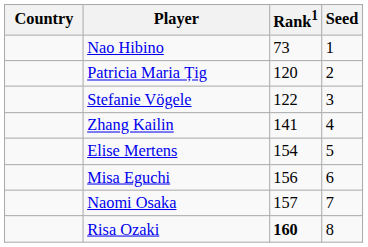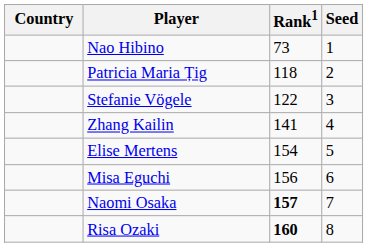 <table class="sortable wikitable">
 <tr>
 <th width="70">Country</th>
 <th width="175">Player</th>
 <th>Rank<sup>1</sup></th>
 <th>Seed</th>
 </tr>
 <tr>
 <td></td>
 <td><a href='#'>Nao Hibino</a></td>
 <td>73</td>
 <td>1</td>
 </tr>
 <tr>
 <td></td>
 <td><a href='#'>Patricia Maria Țig</a></td>
-<td>120</td>
+<td>118</td>
 <td>2</td>
 </tr>
 <tr>
 <td></td>
 <td><a href='#'>Stefanie Vögele</a></td>
 <td>122</td>
 <td>3</td>
 </tr>
 <tr>
 <td></td>
 <td><a href='#'>Zhang Kailin</a></td>
 <td>141</td>
 <td>4</td>
 </tr>
 <tr>
 <td></td>
 <td><a href='#'>Elise Mertens</a></td>
 <td>154</td>
 <td>5</td>
 </tr>
 <tr>
 <td></td>
 <td><a href='#'>Misa Eguchi</a></td>
 <td>156</td>
 <td>6</td>
 </tr>
 <tr>
 <td></td>
 <td><a href='#'>Naomi Osaka</a></td>
-<td>157</td>
+<td><strong>157</strong></td>
 <td>7</td>
 </tr>
 <tr>
 <td></td>
 <td><a href='#'>Risa Ozaki</a></td>
 <td><strong>160</strong></td>
 <td>8</td>
 </tr>
 </table>
